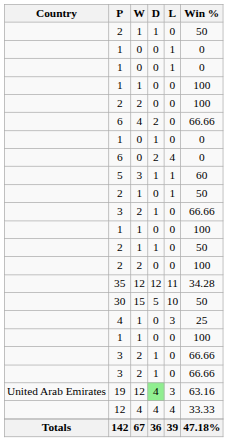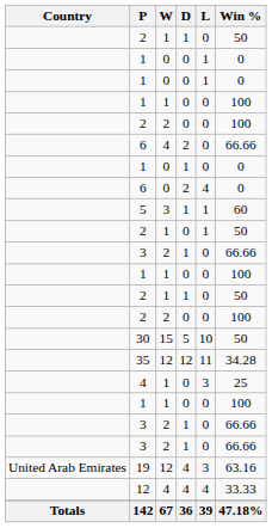 <table class="wikitable sortable" style="text-align:center">
 <tr>
 <th>Country</th>
 <th>P</th>
 <th>W</th>
 <th>D</th>
 <th>L</th>
 <th>Win %</th>
 </tr>
 <tr>
 <td style="text-align:left;"></td>
 <td>2</td>
 <td>1</td>
 <td>1</td>
 <td>0</td>
 <td>50</td>
 </tr>
 <tr>
 <td style="text-align:left;"></td>
 <td>1</td>
 <td>0</td>
 <td>0</td>
 <td>1</td>
 <td>0</td>
 </tr>
 <tr>
 <td style="text-align:left;"></td>
 <td>1</td>
 <td>0</td>
 <td>0</td>
 <td>1</td>
 <td>0</td>
 </tr>
 <tr>
 <td style="text-align:left;"></td>
 <td>1</td>
 <td>1</td>
 <td>0</td>
 <td>0</td>
 <td>100</td>
 </tr>
 <tr>
 <td style="text-align:left;"></td>
 <td>2</td>
 <td>2</td>
 <td>0</td>
 <td>0</td>
 <td>100</td>
 </tr>
 <tr>
 <td style="text-align:left;"></td>
 <td>6</td>
 <td>4</td>
 <td>2</td>
 <td>0</td>
 <td>66.66</td>
 </tr>
 <tr>
 <td style="text-align:left;"></td>
 <td>1</td>
 <td>0</td>
 <td>1</td>
 <td>0</td>
 <td>0</td>
 </tr>
 <tr>
 <td style="text-align:left;"></td>
 <td>6</td>
 <td>0</td>
 <td>2</td>
 <td>4</td>
 <td>0</td>
 </tr>
 <tr>
 <td style="text-align:left;"></td>
 <td>5</td>
 <td>3</td>
 <td>1</td>
 <td>1</td>
 <td>60</td>
 </tr>
 <tr>
 <td style="text-align:left;"></td>
 <td>2</td>
 <td>1</td>
 <td>0</td>
 <td>1</td>
 <td>50</td>
 </tr>
 <tr>
 <td style="text-align:left;"></td>
 <td>3</td>
 <td>2</td>
 <td>1</td>
 <td>0</td>
 <td>66.66</td>
 </tr>
 <tr>
 <td style="text-align:left;"></td>
 <td>1</td>
 <td>1</td>
 <td>0</td>
 <td>0</td>
 <td>100</td>
 </tr>
 <tr>
 <td style="text-align:left;"></td>
 <td>2</td>
 <td>1</td>
 <td>1</td>
 <td>0</td>
 <td>50</td>
 </tr>
 <tr>
 <td style="text-align:left;"></td>
 <td>2</td>
 <td>2</td>
 <td>0</td>
 <td>0</td>
 <td>100</td>
 </tr>
 <tr>
 <td style="text-align:left;"></td>
+<td>30</td>
+<td>15</td>
+<td>5</td>
+<td>10</td>
+<td>50</td>
+</tr>
+<tr>
+<td style="text-align:left;"></td>
 <td>35</td>
 <td>12</td>
 <td>12</td>
 <td>11</td>
 <td>34.28</td>
-</tr>
-<tr>
-<td style="text-align:left;"></td>
-<td>30</td>
-<td>15</td>
-<td>5</td>
-<td>10</td>
-<td>50</td>
 </tr>
 <tr>
 <td style="text-align:left;"></td>
 <td>4</td>
 <td>1</td>
 <td>0</td>
 <td>3</td>
 <td>25</td>
 </tr>
 <tr>
 <td style="text-align:left;"></td>
 <td>1</td>
 <td>1</td>
 <td>0</td>
 <td>0</td>
 <td>100</td>
 </tr>
 <tr>
 <td style="text-align:left;"></td>
 <td>3</td>
 <td>2</td>
 <td>1</td>
 <td>0</td>
 <td>66.66</td>
 </tr>
 <tr>
 <td style="text-align:left;"></td>
 <td>3</td>
 <td>2</td>
 <td>1</td>
 <td>0</td>
 <td>66.66</td>
 </tr>
 <tr>
 <td style="text-align:left;"> United Arab Emirates</td>
 <td>19</td>
 <td>12</td>
-<td style="background: lightgreen;">4</td>
+<td>4</td>
 <td>3</td>
 <td>63.16</td>
 </tr>
 <tr>
 <td style="text-align:left;"></td>
 <td>12</td>
 <td>4</td>
 <td>4</td>
 <td>4</td>
 <td>33.33</td>
 </tr>
 <tr>
 </tr>
 <tr class="sortbottom">
 <th>Totals</th>
 <th>142</th>
 <th><strong>67</strong></th>
 <th><strong>36</strong></th>
 <th><strong>39</strong></th>
 <th><strong>47.18%</strong></th>
 </tr>
 </table>
